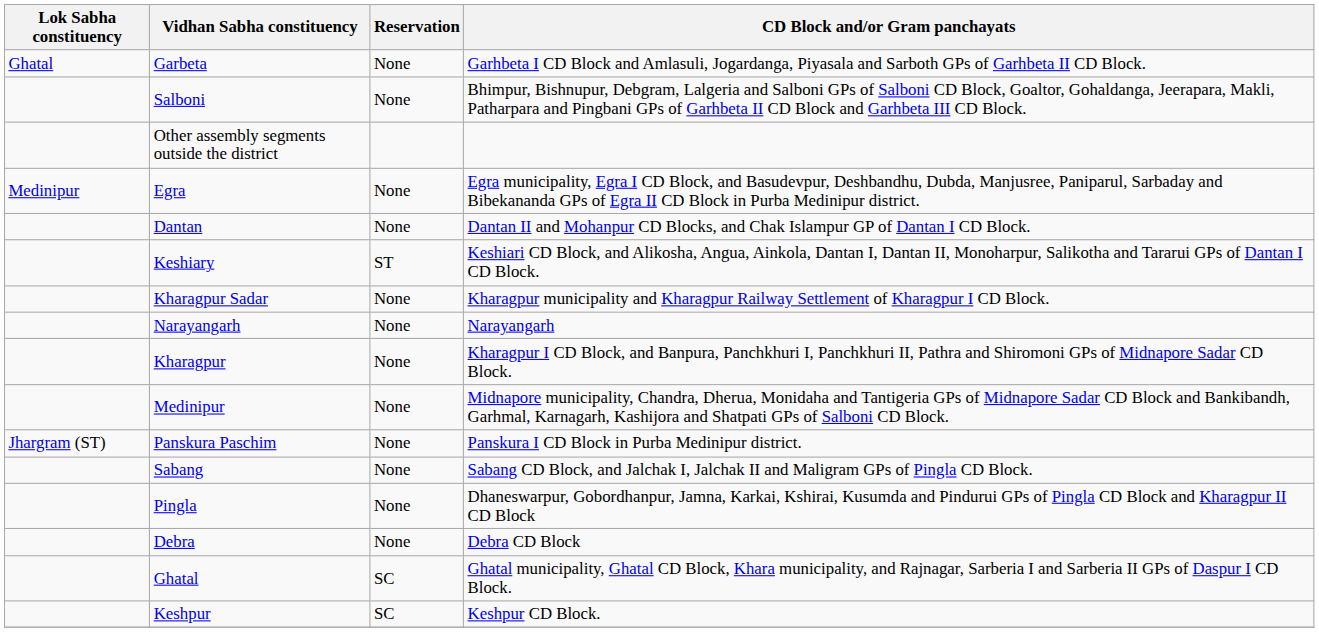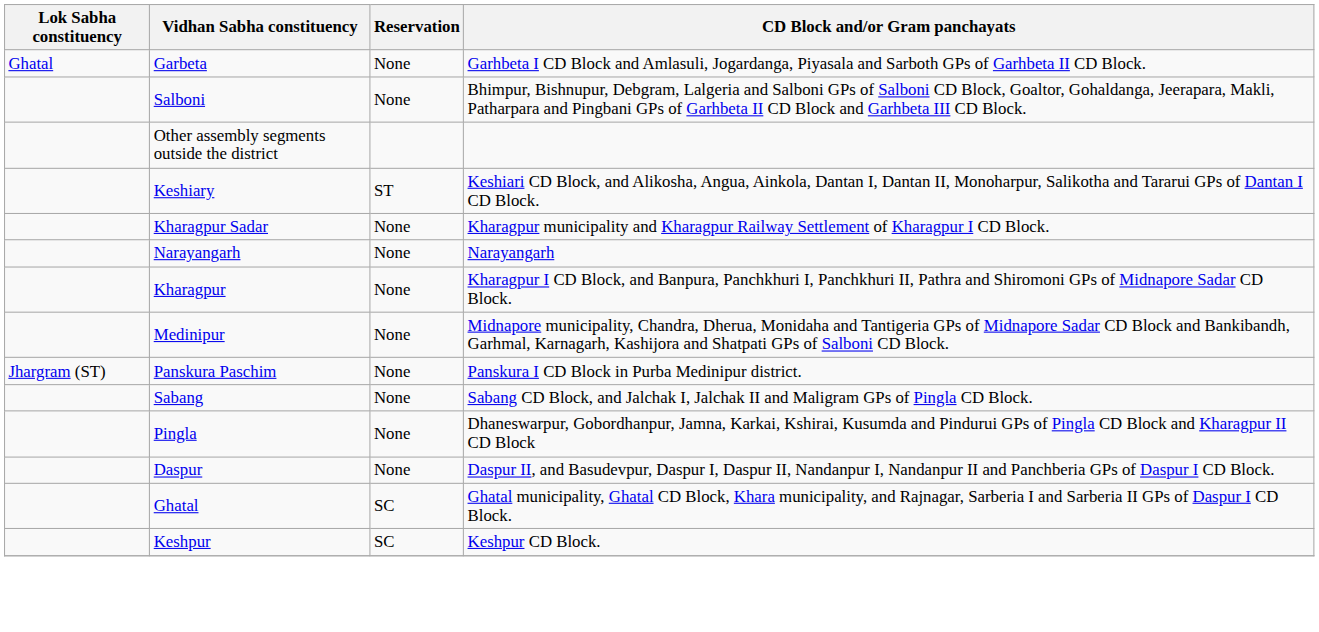 <table class="wikitable sortable">
 <tr>
 <th>Lok Sabha constituency</th>
 <th>Vidhan Sabha constituency</th>
 <th>Reservation</th>
 <th>CD Block and/or Gram panchayats</th>
 </tr>
 <tr>
 <td><a href='#'>Ghatal</a></td>
 <td><a href='#'>Garbeta</a></td>
 <td>None</td>
 <td><a href='#'>Garhbeta I</a> CD Block and Amlasuli, Jogardanga, Piyasala and Sarboth GPs of <a href='#'>Garhbeta II</a> CD Block.</td>
 </tr>
 <tr>
 <td></td>
 <td><a href='#'>Salboni</a></td>
 <td>None</td>
 <td>Bhimpur, Bishnupur, Debgram, Lalgeria and Salboni GPs of <a href='#'>Salboni</a> CD Block, Goaltor, Gohaldanga, Jeerapara, Makli, Patharpara and Pingbani GPs of <a href='#'>Garhbeta II</a> CD Block and <a href='#'>Garhbeta III</a> CD Block.</td>
 </tr>
 <tr>
 <td></td>
 <td>Other assembly segments outside the district</td>
 <td></td>
 <td></td>
-</tr>
-<tr>
-<td><a href='#'>Medinipur</a></td>
-<td><a href='#'>Egra</a></td>
-<td>None</td>
-<td><a href='#'>Egra</a> municipality, <a href='#'>Egra I</a> CD Block, and Basudevpur, Deshbandhu, Dubda, Manjusree, Paniparul, Sarbaday and Bibekananda GPs of <a href='#'>Egra II</a> CD Block in Purba Medinipur district.</td>
-</tr>
-<tr>
-<td></td>
-<td><a href='#'>Dantan</a></td>
-<td>None</td>
-<td><a href='#'>Dantan II</a> and <a href='#'>Mohanpur</a> CD Blocks, and Chak Islampur GP of <a href='#'>Dantan I</a> CD Block.</td>
 </tr>
 <tr>
 <td></td>
 <td><a href='#'>Keshiary</a></td>
 <td>ST</td>
 <td><a href='#'>Keshiari</a> CD Block, and Alikosha, Angua, Ainkola, Dantan I, Dantan II, Monoharpur, Salikotha and Tararui GPs of <a href='#'>Dantan I</a> CD Block.</td>
 </tr>
 <tr>
 <td></td>
 <td><a href='#'>Kharagpur Sadar</a></td>
 <td>None</td>
 <td><a href='#'>Kharagpur</a> municipality and <a href='#'>Kharagpur Railway Settlement</a> of <a href='#'>Kharagpur I</a> CD Block.</td>
 </tr>
 <tr>
 <td></td>
 <td><a href='#'>Narayangarh</a></td>
 <td>None</td>
 <td><a href='#'>Narayangarh</a></td>
 </tr>
 <tr>
 <td></td>
 <td><a href='#'>Kharagpur</a></td>
 <td>None</td>
 <td><a href='#'>Kharagpur I</a> CD Block, and Banpura, Panchkhuri I, Panchkhuri II, Pathra and Shiromoni GPs of <a href='#'>Midnapore Sadar</a> CD Block.</td>
 </tr>
 <tr>
 <td></td>
 <td><a href='#'>Medinipur</a></td>
 <td>None</td>
 <td><a href='#'>Midnapore</a> municipality, Chandra, Dherua, Monidaha and Tantigeria GPs of <a href='#'>Midnapore Sadar</a> CD Block and Bankibandh, Garhmal, Karnagarh, Kashijora and Shatpati GPs of <a href='#'>Salboni</a> CD Block.</td>
 </tr>
 <tr>
 <td><a href='#'>Jhargram</a> (ST)</td>
 <td><a href='#'>Panskura Paschim</a></td>
 <td>None</td>
 <td><a href='#'>Panskura I</a> CD Block in Purba Medinipur district.</td>
 </tr>
 <tr>
 <td></td>
 <td><a href='#'>Sabang</a></td>
 <td>None</td>
 <td><a href='#'>Sabang</a> CD Block, and Jalchak I, Jalchak II and Maligram GPs of <a href='#'>Pingla</a> CD Block.</td>
 </tr>
 <tr>
 <td></td>
 <td><a href='#'>Pingla</a></td>
 <td>None</td>
 <td>Dhaneswarpur, Gobordhanpur, Jamna, Karkai, Kshirai, Kusumda and Pindurui GPs of <a href='#'>Pingla</a> CD Block and <a href='#'>Kharagpur II</a> CD Block</td>
 </tr>
 <tr>
 <td></td>
-<td><a href='#'>Debra</a></td>
+<td><a href='#'>Daspur</a></td>
 <td>None</td>
-<td><a href='#'>Debra</a> CD Block</td>
+<td><a href='#'>Daspur II</a>, and Basudevpur, Daspur I, Daspur II, Nandanpur I, Nandanpur II and Panchberia GPs of <a href='#'>Daspur I</a> CD Block.</td>
 </tr>
 <tr>
 <td></td>
 <td><a href='#'>Ghatal</a></td>
 <td>SC</td>
 <td><a href='#'>Ghatal</a> municipality, <a href='#'>Ghatal</a> CD Block, <a href='#'>Khara</a> municipality, and Rajnagar, Sarberia I and Sarberia II GPs of <a href='#'>Daspur I</a> CD Block.</td>
 </tr>
 <tr>
 <td></td>
 <td><a href='#'>Keshpur</a></td>
 <td>SC</td>
 <td><a href='#'>Keshpur</a> CD Block.</td>
 </tr>
 <tr>
 </tr>
 </table>
